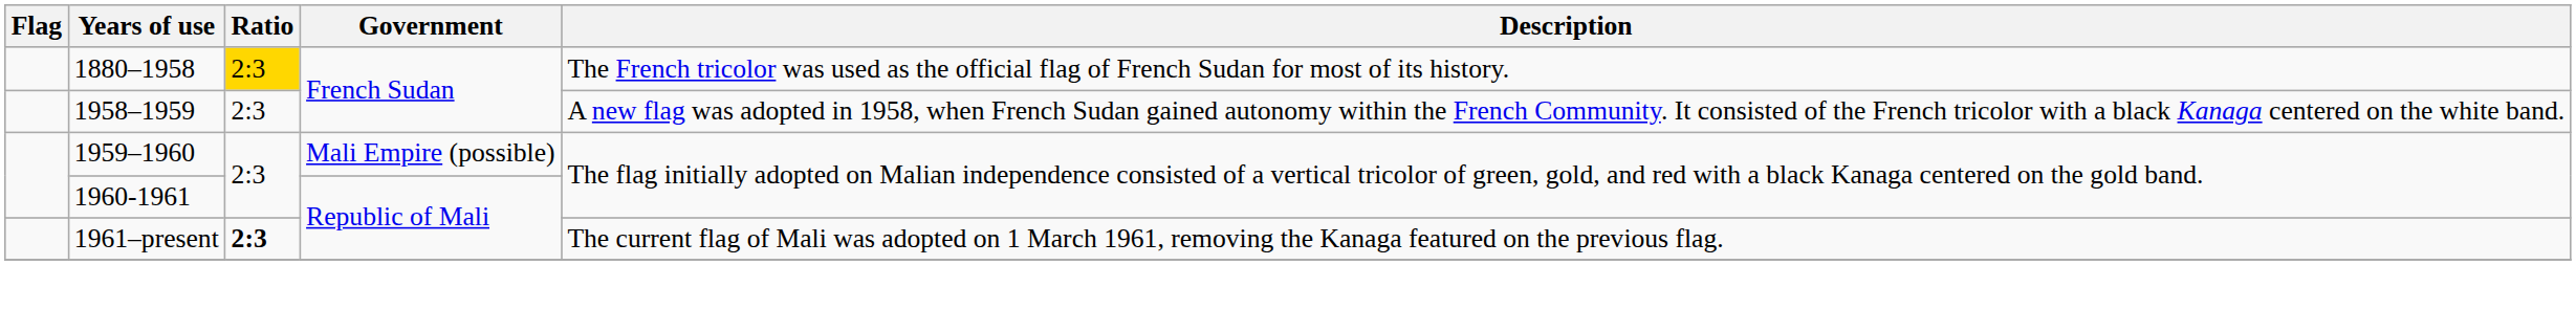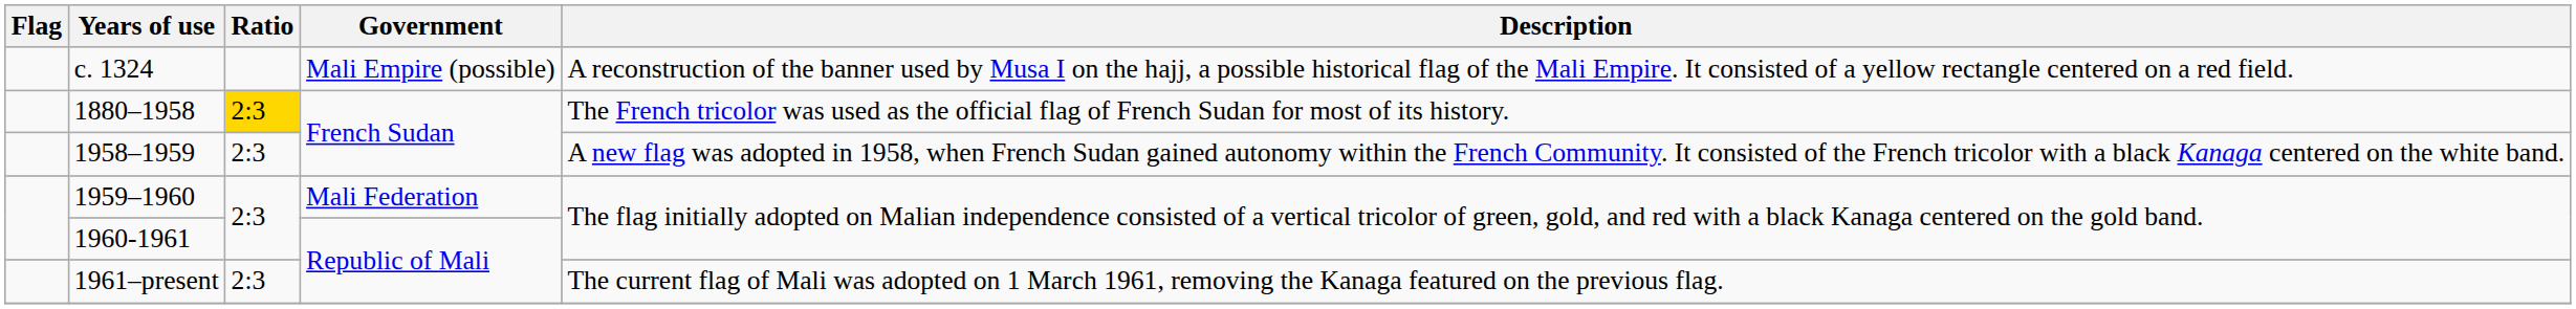 <table class="wikitable">
 <tr>
 <th><strong>Flag</strong></th>
 <th><strong>Years of use</strong></th>
 <th><strong>Ratio</strong></th>
 <th><strong>Government</strong></th>
 <th><strong>Description</strong></th>
+</tr>
+<tr>
+<td></td>
+<td>c. 1324</td>
+<td></td>
+<td><a href='#'>Mali Empire</a> (possible)</td>
+<td>A reconstruction of the banner used by <a href='#'>Musa I</a> on the hajj, a possible historical flag of the <a href='#'>Mali Empire</a>. It consisted of a yellow rectangle centered on a red field.</td>
 </tr>
 <tr>
 <td></td>
 <td>1880–1958</td>
 <td style="background: gold;">2:3</td>
 <td rowspan=2><a href='#'>French Sudan</a></td>
 <td>The <a href='#'>French tricolor</a> was used as the official flag of French Sudan for most of its history.</td>
 </tr>
 <tr>
 <td></td>
 <td>1958–1959</td>
 <td>2:3</td>
 <td>A <a href='#'>new flag</a> was adopted in 1958, when French Sudan gained autonomy within the <a href='#'>French Community</a>. It consisted of the French tricolor with a black <a href='#'><em>Kanaga</em></a> centered on the white band.</td>
 </tr>
 <tr>
 <td rowspan=2></td>
 <td>1959–1960</td>
 <td rowspan=2>2:3</td>
-<td><a href='#'>Mali Empire</a> (possible)</td>
+<td><a href='#'>Mali Federation</a></td>
 <td rowspan=2>The flag initially adopted on Malian independence consisted of a vertical tricolor of green, gold, and red with a black Kanaga centered on the gold band.</td>
 </tr>
 <tr>
 <td>1960-1961</td>
 <td rowspan=2><a href='#'>Republic of Mali</a></td>
 </tr>
 <tr>
 <td></td>
 <td>1961–present</td>
-<td><strong>2:3</strong></td>
+<td>2:3</td>
 <td>The current flag of Mali was adopted on 1 March 1961, removing the Kanaga featured on the previous flag.</td>
 </tr>
 <tr>
 </tr>
 </table>
